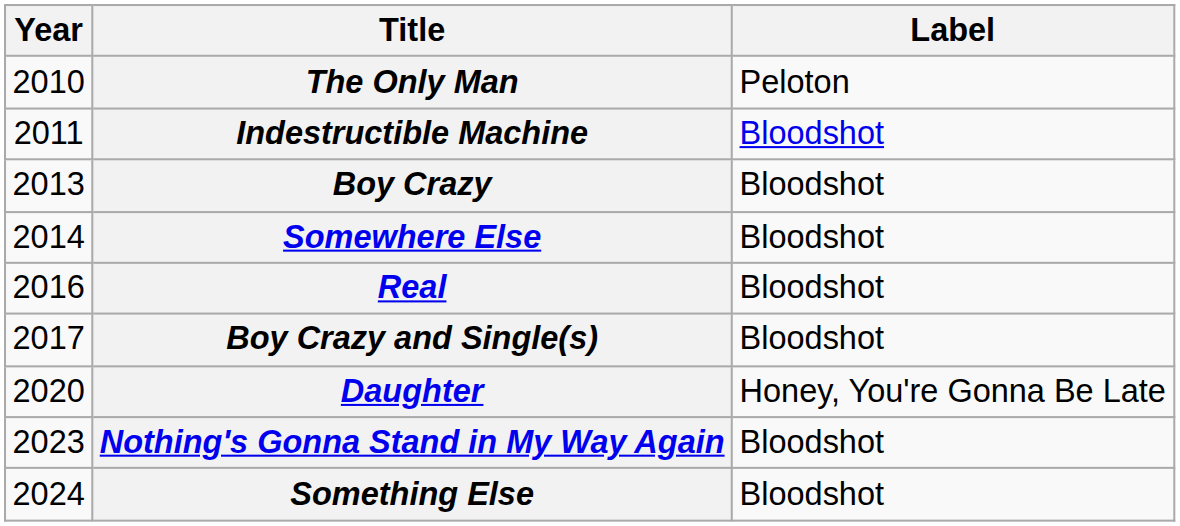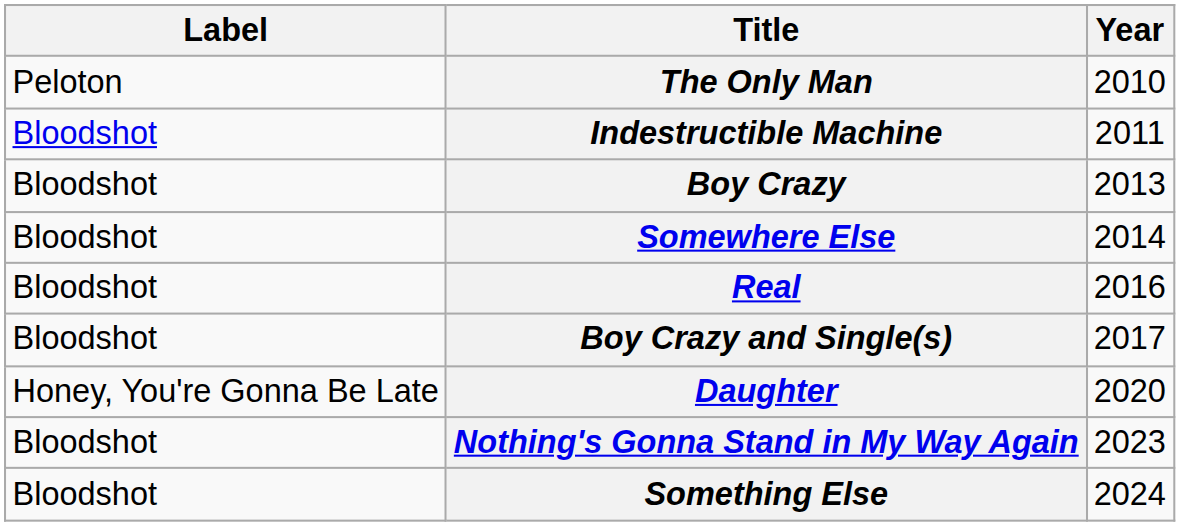 <table class="wikitable plainrowheaders">
 <tr>
+<th scope="col">Label</th>
+<th scope="col">Title</th>
 <th scope="col">Year</th>
-<th scope="col">Title</th>
-<th scope="col">Label</th>
 </tr>
 <tr>
+<td>Peloton</td>
+<th scope="row"><em>The Only Man</em></th>
 <td style="text-align:center;">2010</td>
-<th scope="row"><em>The Only Man</em></th>
-<td>Peloton</td>
 </tr>
 <tr>
+<td><a href='#'>Bloodshot</a></td>
+<th scope="row"><em>Indestructible Machine</em></th>
 <td style="text-align:center;">2011</td>
-<th scope="row"><em>Indestructible Machine</em></th>
-<td><a href='#'>Bloodshot</a></td>
 </tr>
 <tr>
+<td>Bloodshot</td>
+<th scope="row"><em>Boy Crazy</em></th>
 <td style="text-align:center;">2013</td>
-<th scope="row"><em>Boy Crazy</em></th>
-<td>Bloodshot</td>
 </tr>
 <tr>
+<td>Bloodshot</td>
+<th scope="row"><em><a href='#'>Somewhere Else</a></em></th>
 <td style="text-align:center;">2014</td>
-<th scope="row"><em><a href='#'>Somewhere Else</a></em></th>
-<td>Bloodshot</td>
 </tr>
 <tr>
+<td>Bloodshot</td>
+<th scope="row"><em><a href='#'>Real</a></em></th>
 <td style="text-align:center;">2016</td>
-<th scope="row"><em><a href='#'>Real</a></em></th>
-<td>Bloodshot</td>
 </tr>
 <tr>
+<td>Bloodshot</td>
+<th scope="row"><em>Boy Crazy and Single(s)</em></th>
 <td style="text-align:center;">2017</td>
-<th scope="row"><em>Boy Crazy and Single(s)</em></th>
-<td>Bloodshot</td>
 </tr>
 <tr>
+<td>Honey, You're Gonna Be Late</td>
+<th scope="row"><em><a href='#'>Daughter</a></em></th>
 <td style="text-align:center;">2020</td>
-<th scope="row"><em><a href='#'>Daughter</a></em></th>
-<td>Honey, You're Gonna Be Late</td>
 </tr>
 <tr>
+<td>Bloodshot</td>
+<th scope="row"><em><a href='#'>Nothing's Gonna Stand in My Way Again</a></em></th>
 <td style="text-align:center;">2023</td>
-<th scope="row"><em><a href='#'>Nothing's Gonna Stand in My Way Again</a></em></th>
-<td>Bloodshot</td>
 </tr>
 <tr>
+<td>Bloodshot</td>
+<th scope="row"><em>Something Else</em></th>
 <td style="text-align:center;">2024</td>
-<th scope="row"><em>Something Else</em></th>
-<td>Bloodshot</td>
 </tr>
 </table>
